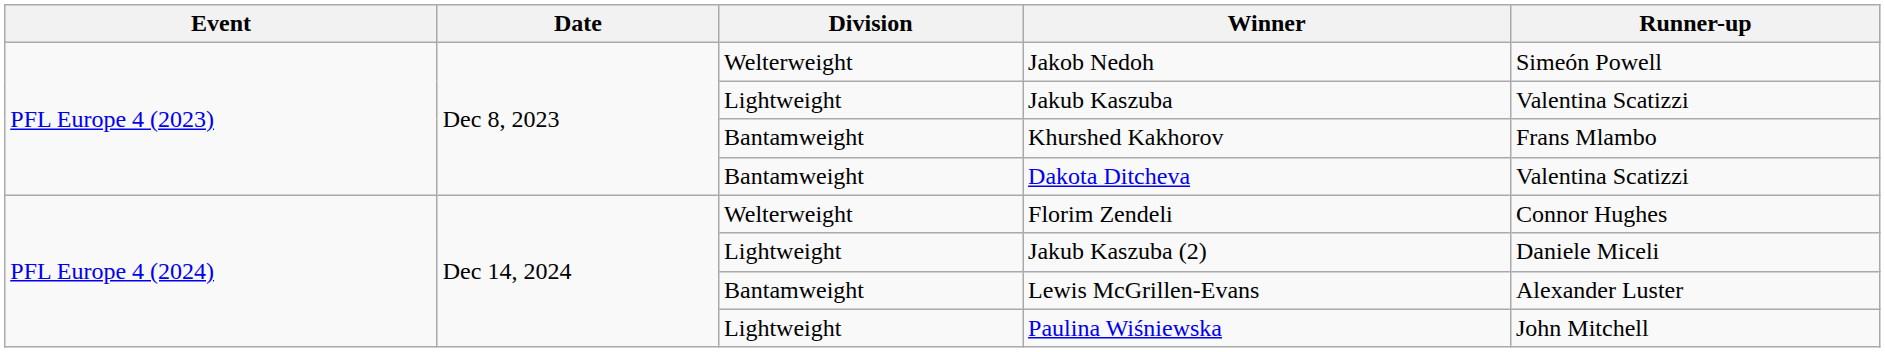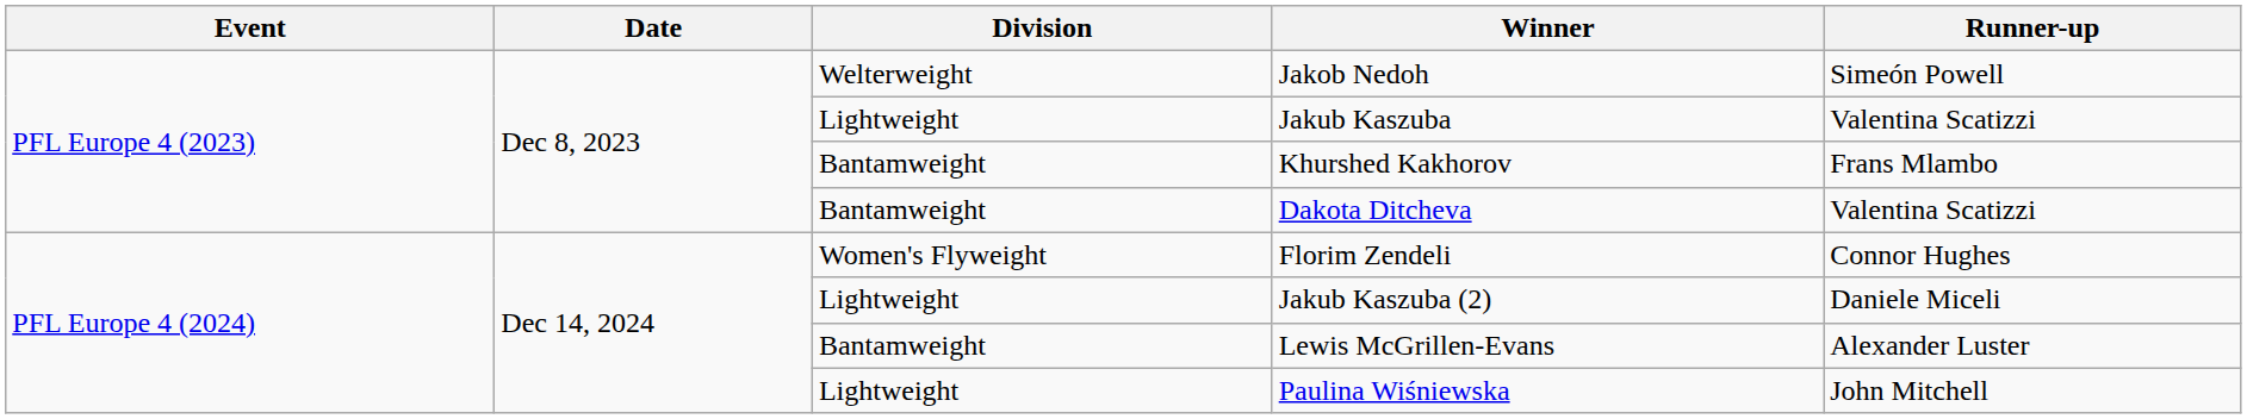 <table class="wikitable" style="width:99%;">
 <tr>
 <th>Event</th>
 <th>Date</th>
 <th>Division</th>
 <th>Winner</th>
 <th>Runner-up</th>
 </tr>
 <tr>
 <td rowspan=4><a href='#'>PFL Europe 4 (2023)</a></td>
 <td rowspan=4>Dec 8, 2023</td>
 <td>Welterweight</td>
 <td> Jakob Nedoh</td>
 <td> Simeón Powell</td>
 </tr>
 <tr>
 <td>Lightweight</td>
 <td> Jakub Kaszuba</td>
 <td> Valentina Scatizzi</td>
 </tr>
 <tr>
 <td>Bantamweight</td>
 <td> Khurshed Kakhorov</td>
 <td> Frans Mlambo</td>
 </tr>
 <tr>
 <td>Bantamweight</td>
 <td> <a href='#'>Dakota Ditcheva</a></td>
 <td> Valentina Scatizzi</td>
 </tr>
 <tr>
 <td rowspan=4><a href='#'>PFL Europe 4 (2024)</a></td>
 <td rowspan=4>Dec 14, 2024</td>
-<td>Welterweight</td>
+<td>Women's Flyweight</td>
 <td> Florim Zendeli</td>
 <td> Connor Hughes</td>
 </tr>
 <tr>
 <td>Lightweight</td>
 <td> Jakub Kaszuba (2)</td>
 <td> Daniele Miceli</td>
 </tr>
 <tr>
 <td>Bantamweight</td>
 <td> Lewis McGrillen-Evans</td>
 <td> Alexander Luster</td>
 </tr>
 <tr>
 <td>Lightweight</td>
 <td> <a href='#'>Paulina Wiśniewska</a></td>
 <td> John Mitchell</td>
 </tr>
 </table>
